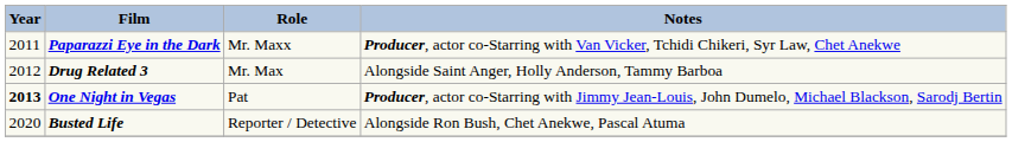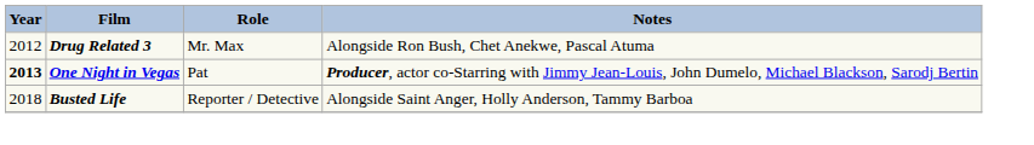 <table class="wikitable" style="font-size: 90%; background: #f9f9f0">
 <tr align="center">
 <th style="background:#B0C4DE;">Year</th>
 <th style="background:#B0C4DE;">Film</th>
 <th style="background:#B0C4DE;">Role</th>
 <th style="background:#B0C4DE;">Notes</th>
 </tr>
 <tr>
-<td rowspan="1">2011</td>
-<td><strong><em><a href='#'>Paparazzi Eye in the Dark</a></em></strong></td>
-<td>Mr. Maxx</td>
-<td><strong><em>Producer</em></strong>, actor co-Starring with <a href='#'>Van Vicker</a>, Tchidi Chikeri, Syr Law, <a href='#'>Chet Anekwe</a></td>
-</tr>
-<tr>
 <td>2012</td>
 <td><strong><em>Drug Related 3</em></strong></td>
 <td>Mr. Max</td>
-<td>Alongside Saint Anger, Holly Anderson, Tammy Barboa</td>
+<td>Alongside Ron Bush, Chet Anekwe, Pascal Atuma</td>
 </tr>
 <tr>
 <td rowspan="1"><strong>2013</strong></td>
 <td><strong><em><a href='#'>One Night in Vegas</a></em></strong></td>
 <td>Pat</td>
 <td><strong><em>Producer</em></strong>, actor co-Starring with <a href='#'>Jimmy Jean-Louis</a>, John Dumelo, <a href='#'>Michael Blackson</a>, <a href='#'>Sarodj Bertin</a></td>
 </tr>
 <tr>
-<td>2020</td>
+<td>2018</td>
 <td><strong><em>Busted Life</em></strong></td>
 <td>Reporter / Detective</td>
-<td>Alongside Ron Bush, Chet Anekwe, Pascal Atuma</td>
+<td>Alongside Saint Anger, Holly Anderson, Tammy Barboa</td>
 </tr>
 <tr>
 </tr>
 </table>
